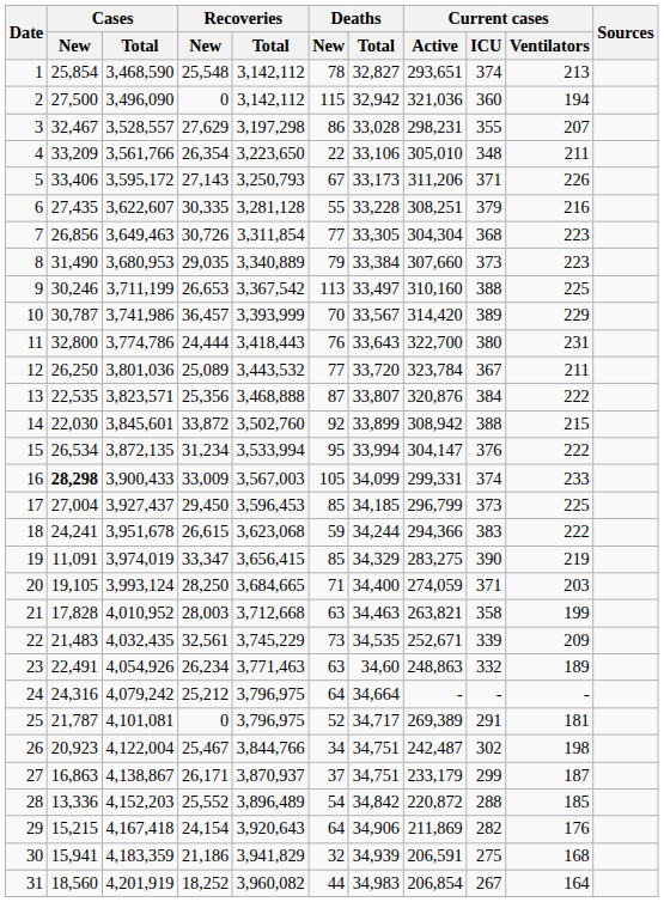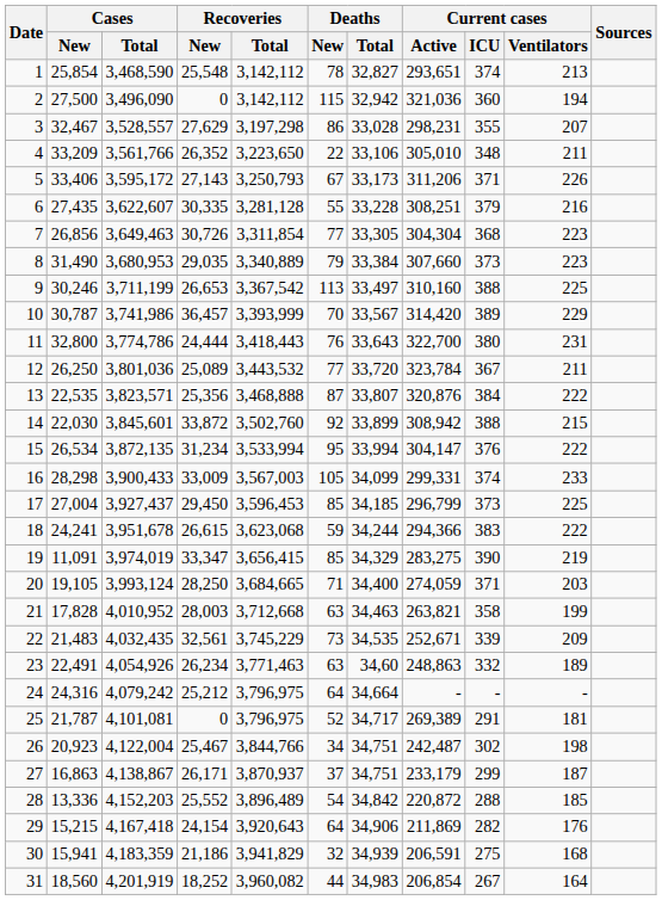 <table class="wikitable sortable mw-collapsible mw-collapsed sticky-header-multi sort-under" style="text-align:right;">
 <tr>
 <th rowspan=2>Date</th>
 <th colspan=2>Cases</th>
 <th colspan=2>Recoveries</th>
 <th colspan=2>Deaths</th>
 <th colspan=3>Current cases</th>
 <th rowspan=2 class="unsortable">Sources</th>
 </tr>
 <tr>
 <th>New</th>
 <th>Total</th>
 <th>New</th>
 <th>Total</th>
 <th>New</th>
 <th>Total</th>
 <th>Active</th>
 <th>ICU</th>
 <th>Ventilators</th>
 </tr>
 <tr>
 <td>1</td>
 <td>25,854</td>
 <td>3,468,590</td>
 <td>25,548</td>
 <td>3,142,112</td>
 <td>78</td>
 <td>32,827</td>
 <td>293,651</td>
 <td>374</td>
 <td>213</td>
 <td></td>
 </tr>
 <tr>
 <td>2</td>
 <td>27,500</td>
 <td>3,496,090</td>
 <td>0</td>
 <td>3,142,112</td>
 <td>115</td>
 <td>32,942</td>
 <td>321,036</td>
 <td>360</td>
 <td>194</td>
 <td></td>
 </tr>
 <tr>
 <td>3</td>
 <td>32,467</td>
 <td>3,528,557</td>
 <td>27,629</td>
 <td>3,197,298</td>
 <td>86</td>
 <td>33,028</td>
 <td>298,231</td>
 <td>355</td>
 <td>207</td>
 <td></td>
 </tr>
 <tr>
 <td>4</td>
 <td>33,209</td>
 <td>3,561,766</td>
-<td>26,354</td>
+<td>26,352</td>
 <td>3,223,650</td>
 <td>22</td>
 <td>33,106</td>
 <td>305,010</td>
 <td>348</td>
 <td>211</td>
 <td></td>
 </tr>
 <tr>
 <td>5</td>
 <td>33,406</td>
 <td>3,595,172</td>
 <td>27,143</td>
 <td>3,250,793</td>
 <td>67</td>
 <td>33,173</td>
 <td>311,206</td>
 <td>371</td>
 <td>226</td>
 <td></td>
 </tr>
 <tr>
 <td>6</td>
 <td>27,435</td>
 <td>3,622,607</td>
 <td>30,335</td>
 <td>3,281,128</td>
 <td>55</td>
 <td>33,228</td>
 <td>308,251</td>
 <td>379</td>
 <td>216</td>
 <td></td>
 </tr>
 <tr>
 <td>7</td>
 <td>26,856</td>
 <td>3,649,463</td>
 <td>30,726</td>
 <td>3,311,854</td>
 <td>77</td>
 <td>33,305</td>
 <td>304,304</td>
 <td>368</td>
 <td>223</td>
 <td></td>
 </tr>
 <tr>
 <td>8</td>
 <td>31,490</td>
 <td>3,680,953</td>
 <td>29,035</td>
 <td>3,340,889</td>
 <td>79</td>
 <td>33,384</td>
 <td>307,660</td>
 <td>373</td>
 <td>223</td>
 <td></td>
 </tr>
 <tr>
 <td>9</td>
 <td>30,246</td>
 <td>3,711,199</td>
 <td>26,653</td>
 <td>3,367,542</td>
 <td>113</td>
 <td>33,497</td>
 <td>310,160</td>
 <td>388</td>
 <td>225</td>
 <td></td>
 </tr>
 <tr>
 <td>10</td>
 <td>30,787</td>
 <td>3,741,986</td>
 <td>36,457</td>
 <td>3,393,999</td>
 <td>70</td>
 <td>33,567</td>
 <td>314,420</td>
 <td>389</td>
 <td>229</td>
 <td></td>
 </tr>
 <tr>
 <td>11</td>
 <td>32,800</td>
 <td>3,774,786</td>
 <td>24,444</td>
 <td>3,418,443</td>
 <td>76</td>
 <td>33,643</td>
 <td>322,700</td>
 <td>380</td>
 <td>231</td>
 <td></td>
 </tr>
 <tr>
 <td>12</td>
 <td>26,250</td>
 <td>3,801,036</td>
 <td>25,089</td>
 <td>3,443,532</td>
 <td>77</td>
 <td>33,720</td>
 <td>323,784</td>
 <td>367</td>
 <td>211</td>
 <td></td>
 </tr>
 <tr>
 <td>13</td>
 <td>22,535</td>
 <td>3,823,571</td>
 <td>25,356</td>
 <td>3,468,888</td>
 <td>87</td>
 <td>33,807</td>
 <td>320,876</td>
 <td>384</td>
 <td>222</td>
 <td></td>
 </tr>
 <tr>
 <td>14</td>
 <td>22,030</td>
 <td>3,845,601</td>
 <td>33,872</td>
 <td>3,502,760</td>
 <td>92</td>
 <td>33,899</td>
 <td>308,942</td>
 <td>388</td>
 <td>215</td>
 <td></td>
 </tr>
 <tr>
 <td>15</td>
 <td>26,534</td>
 <td>3,872,135</td>
 <td>31,234</td>
 <td>3,533,994</td>
 <td>95</td>
 <td>33,994</td>
 <td>304,147</td>
 <td>376</td>
 <td>222</td>
 <td></td>
 </tr>
 <tr>
 <td>16</td>
-<td><strong>28,298</strong></td>
+<td>28,298</td>
 <td>3,900,433</td>
 <td>33,009</td>
 <td>3,567,003</td>
 <td>105</td>
 <td>34,099</td>
 <td>299,331</td>
 <td>374</td>
 <td>233</td>
 <td></td>
 </tr>
 <tr>
 <td>17</td>
 <td>27,004</td>
 <td>3,927,437</td>
 <td>29,450</td>
 <td>3,596,453</td>
 <td>85</td>
 <td>34,185</td>
 <td>296,799</td>
 <td>373</td>
 <td>225</td>
 <td></td>
 </tr>
 <tr>
 <td>18</td>
 <td>24,241</td>
 <td>3,951,678</td>
 <td>26,615</td>
 <td>3,623,068</td>
 <td>59</td>
 <td>34,244</td>
 <td>294,366</td>
 <td>383</td>
 <td>222</td>
 <td></td>
 </tr>
 <tr>
 <td>19</td>
 <td>11,091</td>
 <td>3,974,019</td>
 <td>33,347</td>
 <td>3,656,415</td>
 <td>85</td>
 <td>34,329</td>
 <td>283,275</td>
 <td>390</td>
 <td>219</td>
 <td></td>
 </tr>
 <tr>
 <td>20</td>
 <td>19,105</td>
 <td>3,993,124</td>
 <td>28,250</td>
 <td>3,684,665</td>
 <td>71</td>
 <td>34,400</td>
 <td>274,059</td>
 <td>371</td>
 <td>203</td>
 <td></td>
 </tr>
 <tr>
 <td>21</td>
 <td>17,828</td>
 <td>4,010,952</td>
 <td>28,003</td>
 <td>3,712,668</td>
 <td>63</td>
 <td>34,463</td>
 <td>263,821</td>
 <td>358</td>
 <td>199</td>
 <td></td>
 </tr>
 <tr>
 <td>22</td>
 <td>21,483</td>
 <td>4,032,435</td>
 <td>32,561</td>
 <td>3,745,229</td>
 <td>73</td>
 <td>34,535</td>
 <td>252,671</td>
 <td>339</td>
 <td>209</td>
 <td></td>
 </tr>
 <tr>
 <td>23</td>
 <td>22,491</td>
 <td>4,054,926</td>
 <td>26,234</td>
 <td>3,771,463</td>
 <td>63</td>
 <td>34,60</td>
 <td>248,863</td>
 <td>332</td>
 <td>189</td>
 <td></td>
 </tr>
 <tr>
 <td>24</td>
 <td>24,316</td>
 <td>4,079,242</td>
 <td>25,212</td>
 <td>3,796,975</td>
 <td>64</td>
 <td>34,664</td>
 <td>-</td>
 <td>-</td>
 <td>-</td>
 <td></td>
 </tr>
 <tr>
 <td>25</td>
 <td>21,787</td>
 <td>4,101,081</td>
 <td>0</td>
 <td>3,796,975</td>
 <td>52</td>
 <td>34,717</td>
 <td>269,389</td>
 <td>291</td>
 <td>181</td>
 <td></td>
 </tr>
 <tr>
 <td>26</td>
 <td>20,923</td>
 <td>4,122,004</td>
 <td>25,467</td>
 <td>3,844,766</td>
 <td>34</td>
 <td>34,751</td>
 <td>242,487</td>
 <td>302</td>
 <td>198</td>
 <td></td>
 </tr>
 <tr>
 <td>27</td>
 <td>16,863</td>
 <td>4,138,867</td>
 <td>26,171</td>
 <td>3,870,937</td>
 <td>37</td>
 <td>34,751</td>
 <td>233,179</td>
 <td>299</td>
 <td>187</td>
 <td></td>
 </tr>
 <tr>
 <td>28</td>
 <td>13,336</td>
 <td>4,152,203</td>
 <td>25,552</td>
 <td>3,896,489</td>
 <td>54</td>
 <td>34,842</td>
 <td>220,872</td>
 <td>288</td>
 <td>185</td>
 <td></td>
 </tr>
 <tr>
 <td>29</td>
 <td>15,215</td>
 <td>4,167,418</td>
 <td>24,154</td>
 <td>3,920,643</td>
 <td>64</td>
 <td>34,906</td>
 <td>211,869</td>
 <td>282</td>
 <td>176</td>
 <td></td>
 </tr>
 <tr>
 <td>30</td>
 <td>15,941</td>
 <td>4,183,359</td>
 <td>21,186</td>
 <td>3,941,829</td>
 <td>32</td>
 <td>34,939</td>
 <td>206,591</td>
 <td>275</td>
 <td>168</td>
 <td></td>
 </tr>
 <tr>
 <td>31</td>
 <td>18,560</td>
 <td>4,201,919</td>
 <td>18,252</td>
 <td>3,960,082</td>
 <td>44</td>
 <td>34,983</td>
 <td>206,854</td>
 <td>267</td>
 <td>164</td>
 <td></td>
 </tr>
 </table>
